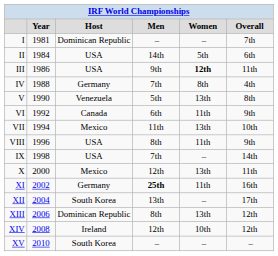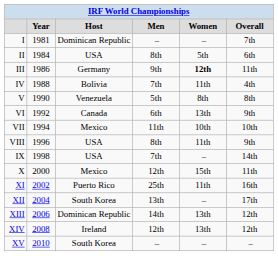 <table class="wikitable" style=font-size:90%>
 <tr align=center style="background:#ccddee;">
 <td colspan=6><strong><a href='#'>IRF World Championships</a></strong></td>
 </tr>
 <tr align=center bgcolor="#dddddd">
 <td width=30></td>
 <td width=40><strong>Year</strong></td>
 <td width=120><strong>Host</strong></td>
 <td width=70><strong>Men</strong></td>
 <td width=70><strong>Women</strong></td>
 <td width=70><strong>Overall</strong></td>
 </tr>
 <tr align="center">
 <td align="right">I</td>
 <td align="center">1981</td>
 <td align="center">Dominican Republic</td>
 <td> –</td>
 <td> –</td>
 <td>7th</td>
 </tr>
 <tr align="center">
 <td align="right">II</td>
 <td align="center">1984</td>
 <td align="center">USA</td>
-<td>14th</td>
+<td>8th</td>
 <td>5th</td>
 <td>6th</td>
 </tr>
 <tr align="center">
 <td align="right">III</td>
 <td align="center">1986</td>
-<td align="center">USA</td>
+<td align="center">Germany</td>
 <td>9th</td>
 <td><strong>12th</strong></td>
 <td>11th</td>
 </tr>
 <tr align="center">
 <td align="right">IV</td>
 <td align="center">1988</td>
-<td align="center">Germany</td>
+<td align="center">Bolivia</td>
 <td>7th</td>
-<td>8th</td>
+<td>11th</td>
 <td>4th</td>
 </tr>
 <tr align="center">
 <td align="right">V</td>
 <td align="center">1990</td>
 <td align="center">Venezuela</td>
 <td>5th</td>
-<td>13th</td>
+<td>8th</td>
 <td>8th</td>
 </tr>
 <tr align="center">
 <td align="right">VI</td>
 <td align="center">1992</td>
 <td align="center">Canada</td>
 <td>6th</td>
-<td>11th</td>
+<td>13th</td>
 <td>9th</td>
 </tr>
 <tr align="center">
 <td align="right">VII</td>
 <td align="center">1994</td>
 <td align="center">Mexico</td>
 <td>11th</td>
-<td>13th</td>
+<td>10th</td>
 <td>10th</td>
 </tr>
 <tr align="center">
 <td align="right">VIII</td>
 <td align="center">1996</td>
 <td align="center">USA</td>
 <td>8th</td>
 <td>11th</td>
 <td>9th</td>
 </tr>
 <tr align="center">
 <td align="right">IX</td>
 <td align="center">1998</td>
 <td align="center">USA</td>
 <td>7th</td>
 <td> –</td>
 <td>14th</td>
 </tr>
 <tr align="center">
 <td align="right">X</td>
 <td align="center">2000</td>
 <td align="center">Mexico</td>
 <td>12th</td>
-<td>13th</td>
+<td>15th</td>
 <td>11th</td>
 </tr>
 <tr align="center">
 <td align="right"><a href='#'>XI</a></td>
 <td align="center"><a href='#'>2002</a></td>
-<td align="center">Germany</td>
-<td><strong>25th</strong></td>
+<td align="center">Puerto Rico</td>
+<td>25th</td>
 <td>11th</td>
 <td>16th</td>
 </tr>
 <tr align="center">
 <td align="right"><a href='#'>XII</a></td>
 <td align="center"><a href='#'>2004</a></td>
 <td align="center">South Korea</td>
 <td>13th</td>
 <td> –</td>
 <td>17th</td>
 </tr>
 <tr align="center">
 <td align="right"><a href='#'>XIII</a></td>
 <td align="center"><a href='#'>2006</a></td>
 <td align="center">Dominican Republic</td>
-<td>8th</td>
+<td>14th</td>
 <td>13th</td>
 <td>12th</td>
 </tr>
 <tr align="center">
 <td align="right"><a href='#'>XIV</a></td>
 <td align="center"><a href='#'>2008</a></td>
 <td align="center">Ireland</td>
 <td>12th</td>
-<td>10th</td>
+<td>13th</td>
 <td>12th</td>
 </tr>
 <tr align="center">
 <td align="right"><a href='#'>XV</a></td>
 <td align="center"><a href='#'>2010</a></td>
 <td align="center">South Korea</td>
 <td> –</td>
 <td> –</td>
 <td> –</td>
 </tr>
 </table>
